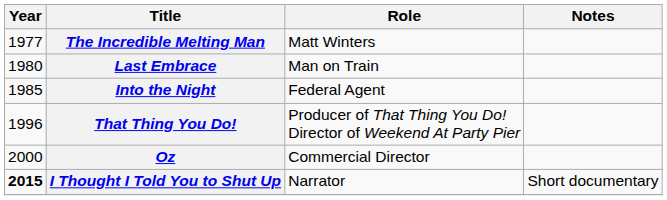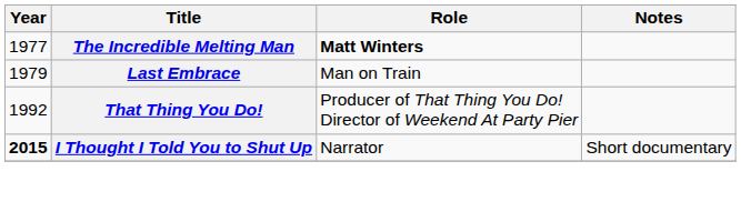 <table class="wikitable plainrowheaders">
 <tr>
 <th>Year</th>
 <th>Title</th>
 <th>Role</th>
 <th>Notes</th>
 </tr>
 <tr>
 <td>1977</td>
 <th scope="row"><em><a href='#'>The Incredible Melting Man</a></em></th>
-<td>Matt Winters</td>
+<td><strong>Matt Winters</strong></td>
 <td></td>
 </tr>
 <tr>
-<td>1980</td>
+<td>1979</td>
 <th scope="row"><em><a href='#'>Last Embrace</a></em></th>
 <td>Man on Train</td>
 <td></td>
 </tr>
 <tr>
-<td>1985</td>
-<th scope="row"><em><a href='#'>Into the Night</a></em></th>
-<td>Federal Agent</td>
-<td></td>
-</tr>
-<tr>
-<td>1996</td>
+<td>1992</td>
 <th scope="row"><em><a href='#'>That Thing You Do!</a></em></th>
 <td>Producer of <em>That Thing You Do!</em><br>Director of <em>Weekend At Party Pier</em></td>
-<td></td>
-</tr>
-<tr>
-<td>2000</td>
-<th scope="row"><em><a href='#'>Oz</a></em></th>
-<td>Commercial Director</td>
 <td></td>
 </tr>
 <tr>
 <td><strong>2015</strong></td>
 <th scope="row"><em><a href='#'>I Thought I Told You to Shut Up</a></em></th>
 <td>Narrator</td>
 <td>Short documentary</td>
 </tr>
 <tr>
 </tr>
 </table>
